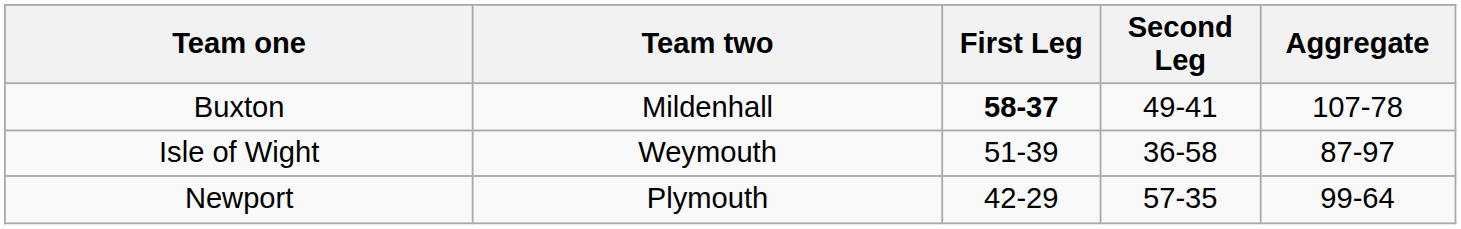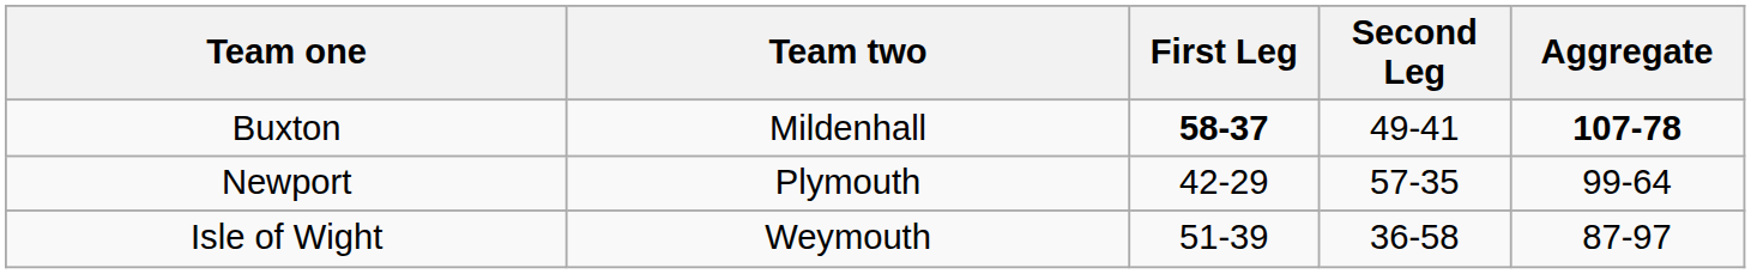 <table class="wikitable" style="text-align: center">
 <tr>
 <th width=250>Team one</th>
 <th width=250>Team two</th>
 <th width=80>First Leg</th>
 <th width=80>Second Leg</th>
 <th width=100>Aggregate</th>
 </tr>
 <tr>
 <td>Buxton</td>
 <td>Mildenhall</td>
 <td><strong>58-37</strong></td>
 <td>49-41</td>
-<td>107-78</td>
+<td><strong>107-78</strong></td>
+</tr>
+<tr>
+<td>Newport</td>
+<td>Plymouth</td>
+<td>42-29</td>
+<td>57-35</td>
+<td>99-64</td>
 </tr>
 <tr>
 <td>Isle of Wight</td>
 <td>Weymouth</td>
 <td>51-39</td>
 <td>36-58</td>
 <td>87-97</td>
 </tr>
-<tr>
-<td>Newport</td>
-<td>Plymouth</td>
-<td>42-29</td>
-<td>57-35</td>
-<td>99-64</td>
-</tr>
 </table>
